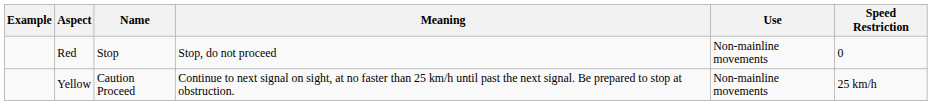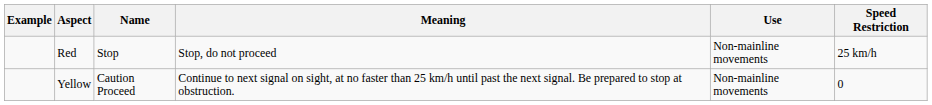 <table class="wikitable">
 <tr>
 <th>Example</th>
 <th>Aspect</th>
 <th>Name</th>
 <th>Meaning</th>
 <th>Use</th>
 <th>Speed Restriction</th>
 </tr>
 <tr>
 <td></td>
 <td>Red</td>
 <td>Stop</td>
 <td>Stop, do not proceed</td>
 <td>Non-mainline movements</td>
-<td>0</td>
+<td>25 km/h</td>
 </tr>
 <tr>
 <td></td>
 <td>Yellow</td>
 <td>Caution Proceed</td>
 <td>Continue to next signal on sight, at no faster than 25 km/h until past the next signal. Be prepared to stop at obstruction.</td>
 <td>Non-mainline movements</td>
-<td>25 km/h</td>
+<td>0</td>
 </tr>
 </table>
